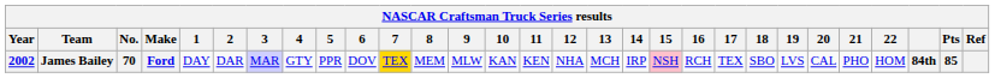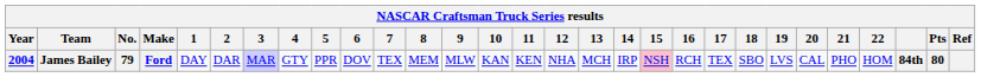 <table class="wikitable" style="text-align:center; font-size:75%">
 <tr>
 <th colspan=45><a href='#'>NASCAR Craftsman Truck Series</a> results</th>
 </tr>
 <tr>
 <th>Year</th>
 <th>Team</th>
 <th>No.</th>
 <th>Make</th>
 <th>1</th>
 <th>2</th>
 <th>3</th>
 <th>4</th>
 <th>5</th>
 <th>6</th>
 <th>7</th>
 <th>8</th>
 <th>9</th>
 <th>10</th>
 <th>11</th>
 <th>12</th>
 <th>13</th>
 <th>14</th>
 <th>15</th>
 <th>16</th>
 <th>17</th>
 <th>18</th>
 <th>19</th>
 <th>20</th>
 <th>21</th>
 <th>22</th>
 <th></th>
 <th>Pts</th>
 <th>Ref</th>
 </tr>
 <tr>
-<th><a href='#'>2002</a></th>
+<th><a href='#'>2004</a></th>
 <th>James Bailey</th>
-<th>70</th>
+<th>79</th>
 <th><a href='#'>Ford</a></th>
 <td><a href='#'>DAY</a></td>
 <td><a href='#'>DAR</a></td>
 <td style="background:#CFCFFF;"><a href='#'>MAR</a><br></td>
 <td><a href='#'>GTY</a></td>
 <td><a href='#'>PPR</a></td>
 <td><a href='#'>DOV</a></td>
-<td style="background: gold;"><a href='#'>TEX</a></td>
+<td><a href='#'>TEX</a></td>
 <td><a href='#'>MEM</a></td>
 <td><a href='#'>MLW</a></td>
 <td><a href='#'>KAN</a></td>
 <td><a href='#'>KEN</a></td>
 <td><a href='#'>NHA</a></td>
 <td><a href='#'>MCH</a></td>
 <td><a href='#'>IRP</a></td>
 <td style="background: pink;"><a href='#'>NSH</a></td>
 <td><a href='#'>RCH</a></td>
 <td><a href='#'>TEX</a></td>
 <td><a href='#'>SBO</a></td>
 <td><a href='#'>LVS</a></td>
 <td><a href='#'>CAL</a></td>
 <td><a href='#'>PHO</a></td>
 <td><a href='#'>HOM</a></td>
 <th>84th</th>
-<th>85</th>
+<th>80</th>
 <th></th>
 </tr>
 </table>
